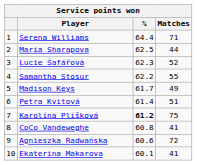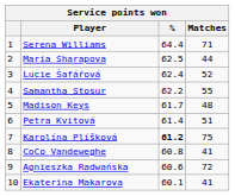 <table class="wikitable sortable" style=font-size:90%>
 <tr>
 <th colspan=4>Service points won</th>
 </tr>
 <tr>
 <th></th>
 <th width=170>Player</th>
 <th width=20>%</th>
 <th>Matches</th>
 </tr>
 <tr>
 <td>1</td>
 <td> <a href='#'>Serena Williams</a></td>
 <td>64.4</td>
 <td align=center>71</td>
 </tr>
 <tr>
 <td>2</td>
 <td> <a href='#'>Maria Sharapova</a></td>
 <td>62.5</td>
 <td align=center>44</td>
 </tr>
 <tr>
 <td>3</td>
 <td> <a href='#'>Lucie Šafářová</a></td>
-<td>62.3</td>
+<td>62.4</td>
 <td align=center>52</td>
 </tr>
 <tr>
 <td>4</td>
 <td> <a href='#'>Samantha Stosur</a></td>
 <td>62.2</td>
 <td align=center>55</td>
 </tr>
 <tr>
 <td>5</td>
 <td> <a href='#'>Madison Keys</a></td>
 <td>61.7</td>
-<td align=center>49</td>
+<td align=center>48</td>
 </tr>
 <tr>
 <td>6</td>
 <td> <a href='#'>Petra Kvitová</a></td>
 <td>61.4</td>
 <td align=center>51</td>
 </tr>
 <tr>
 <td>7</td>
 <td> <a href='#'>Karolína Plíšková</a></td>
 <td><strong>61.2</strong></td>
 <td align=center>75</td>
 </tr>
 <tr>
 <td>8</td>
 <td> <a href='#'>CoCo Vandeweghe</a></td>
 <td>60.8</td>
 <td align=center>41</td>
 </tr>
 <tr>
 <td>9</td>
 <td> <a href='#'>Agnieszka Radwańska</a></td>
 <td>60.6</td>
 <td align=center>72</td>
 </tr>
 <tr>
 <td>10</td>
 <td> <a href='#'>Ekaterina Makarova</a></td>
 <td>60.1</td>
 <td align=center>41</td>
 </tr>
 </table>
